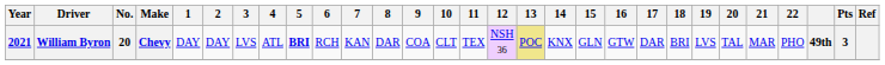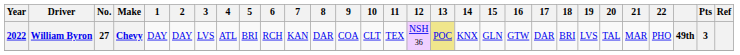 <table class="wikitable" style="text-align:center; font-size:75%">
 <tr>
 <th>Year</th>
 <th>Driver</th>
 <th>No.</th>
 <th>Make</th>
 <th>1</th>
 <th>2</th>
 <th>3</th>
 <th>4</th>
 <th>5</th>
 <th>6</th>
 <th>7</th>
 <th>8</th>
 <th>9</th>
 <th>10</th>
 <th>11</th>
 <th>12</th>
 <th>13</th>
 <th>14</th>
 <th>15</th>
 <th>16</th>
 <th>17</th>
 <th>18</th>
 <th>19</th>
 <th>20</th>
 <th>21</th>
 <th>22</th>
 <th></th>
 <th>Pts</th>
 <th>Ref</th>
 </tr>
 <tr>
-<th><a href='#'>2021</a></th>
+<th><a href='#'>2022</a></th>
 <th><a href='#'>William Byron</a></th>
-<th>20</th>
+<th>27</th>
 <th><a href='#'>Chevy</a></th>
 <td><a href='#'>DAY</a></td>
 <td><a href='#'>DAY</a></td>
 <td><a href='#'>LVS</a></td>
 <td><a href='#'>ATL</a></td>
-<td><strong><a href='#'>BRI</a></strong></td>
+<td><a href='#'>BRI</a></td>
 <td><a href='#'>RCH</a></td>
 <td><a href='#'>KAN</a></td>
 <td><a href='#'>DAR</a></td>
 <td><a href='#'>COA</a></td>
 <td><a href='#'>CLT</a></td>
 <td><a href='#'>TEX</a></td>
 <td style="background:#EFCFFF;"><a href='#'>NSH</a><br><small>36</small></td>
 <td style="background: khaki;"><a href='#'>POC</a></td>
 <td><a href='#'>KNX</a></td>
 <td><a href='#'>GLN</a></td>
 <td><a href='#'>GTW</a></td>
 <td><a href='#'>DAR</a></td>
 <td><a href='#'>BRI</a></td>
 <td><a href='#'>LVS</a></td>
 <td><a href='#'>TAL</a></td>
 <td><a href='#'>MAR</a></td>
 <td><a href='#'>PHO</a></td>
 <th>49th</th>
 <th>3</th>
 <th></th>
 </tr>
 <tr>
 </tr>
 </table>
